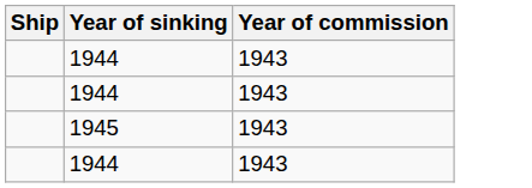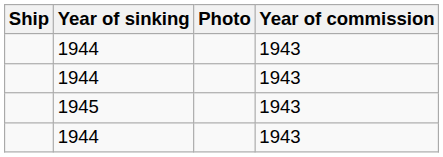 <table class="wikitable">
 <tr>
 <th>Ship</th>
 <th>Year of sinking</th>
+<th>Photo</th>
 <th>Year of commission</th>
 </tr>
 <tr>
 <td></td>
 <td>1944</td>
+<td></td>
 <td>1943</td>
 </tr>
 <tr>
 <td></td>
 <td>1944</td>
+<td></td>
 <td>1943</td>
 </tr>
 <tr>
 <td></td>
 <td>1945</td>
+<td></td>
 <td>1943</td>
 </tr>
 <tr>
 <td></td>
 <td>1944</td>
+<td></td>
 <td>1943</td>
 </tr>
 </table>
